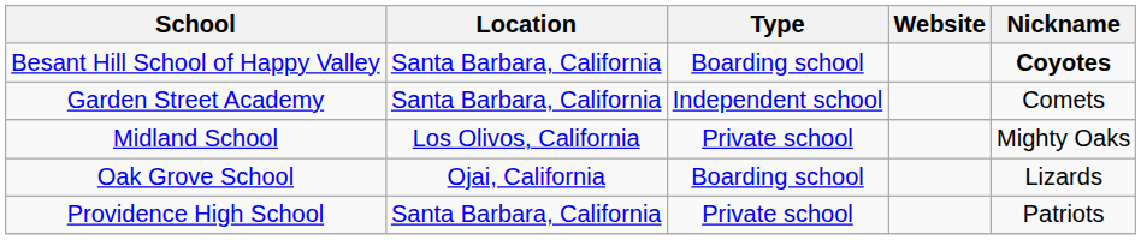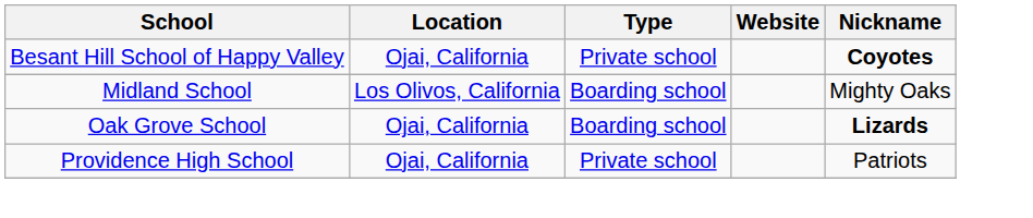 <table class="wikitable" style="text-align: center;">
 <tr>
 <th>School</th>
 <th>Location</th>
 <th>Type</th>
 <th>Website</th>
 <th>Nickname</th>
 </tr>
 <tr>
 <td><a href='#'>Besant Hill School of Happy Valley</a></td>
-<td><a href='#'>Santa Barbara, California</a></td>
-<td><a href='#'>Boarding school</a></td>
+<td><a href='#'>Ojai, California</a></td>
+<td><a href='#'>Private school</a></td>
 <td></td>
 <td><strong>Coyotes</strong></td>
-</tr>
-<tr>
-<td><a href='#'>Garden Street Academy</a></td>
-<td><a href='#'>Santa Barbara, California</a></td>
-<td><a href='#'>Independent school</a></td>
-<td></td>
-<td>Comets</td>
 </tr>
 <tr>
 </tr>
 <tr>
 <td><a href='#'>Midland School</a></td>
 <td><a href='#'>Los Olivos, California</a></td>
-<td><a href='#'>Private school</a></td>
+<td><a href='#'>Boarding school</a></td>
 <td></td>
 <td>Mighty Oaks</td>
 </tr>
 <tr>
 <td><a href='#'>Oak Grove School</a></td>
 <td><a href='#'>Ojai, California</a></td>
 <td><a href='#'>Boarding school</a></td>
 <td></td>
-<td>Lizards</td>
+<td><strong>Lizards</strong></td>
 </tr>
 <tr>
 <td><a href='#'>Providence High School</a></td>
-<td><a href='#'>Santa Barbara, California</a></td>
+<td><a href='#'>Ojai, California</a></td>
 <td><a href='#'>Private school</a></td>
 <td></td>
 <td>Patriots</td>
 </tr>
 <tr>
 </tr>
 </table>
